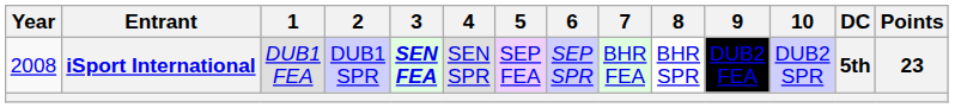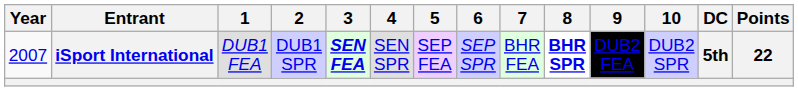 <table class="wikitable" style="text-align:center; font-size:85%">
 <tr>
 <th>Year</th>
 <th>Entrant</th>
 <th>1</th>
 <th>2</th>
 <th>3</th>
 <th>4</th>
 <th>5</th>
 <th>6</th>
 <th>7</th>
 <th>8</th>
 <th>9</th>
 <th>10</th>
 <th>DC</th>
 <th>Points</th>
 </tr>
 <tr>
-<td><a href='#'>2008</a></td>
+<td><a href='#'>2007</a></td>
 <th nowrap><a href='#'>iSport International</a></th>
 <td style="background:#dfdfdf;"><em><a href='#'>DUB1<br>FEA</a></em><br></td>
 <td style="background:#cfcfff;"><a href='#'>DUB1<br>SPR</a><br></td>
 <td style="background:#dfffdf;"><strong><em><a href='#'>SEN<br>FEA</a></em><br></strong></td>
 <td style="background:#dfdfdf;"><a href='#'>SEN<br>SPR</a><br></td>
 <td style="background:#efcfff;"><a href='#'>SEP<br>FEA</a><br></td>
 <td style="background:#cfcfff;"><em><a href='#'>SEP<br>SPR</a></em><br></td>
 <td style="background:#dfffdf;"><a href='#'>BHR<br>FEA</a><br></td>
-<td style="background:#ffffff;"><a href='#'>BHR<br>SPR</a><br></td>
+<td style="background:#ffffff;"><strong><a href='#'>BHR<br>SPR</a><br></strong></td>
 <td style="background:#000; color:white;"><a href='#'><span>DUB2<br>FEA</span></a><br></td>
 <td style="background:#cfcfff;"><a href='#'>DUB2<br>SPR</a><br></td>
 <th>5th</th>
-<th>23</th>
+<th>22</th>
 </tr>
 <tr>
 <th colspan="14"></th>
 </tr>
 </table>
